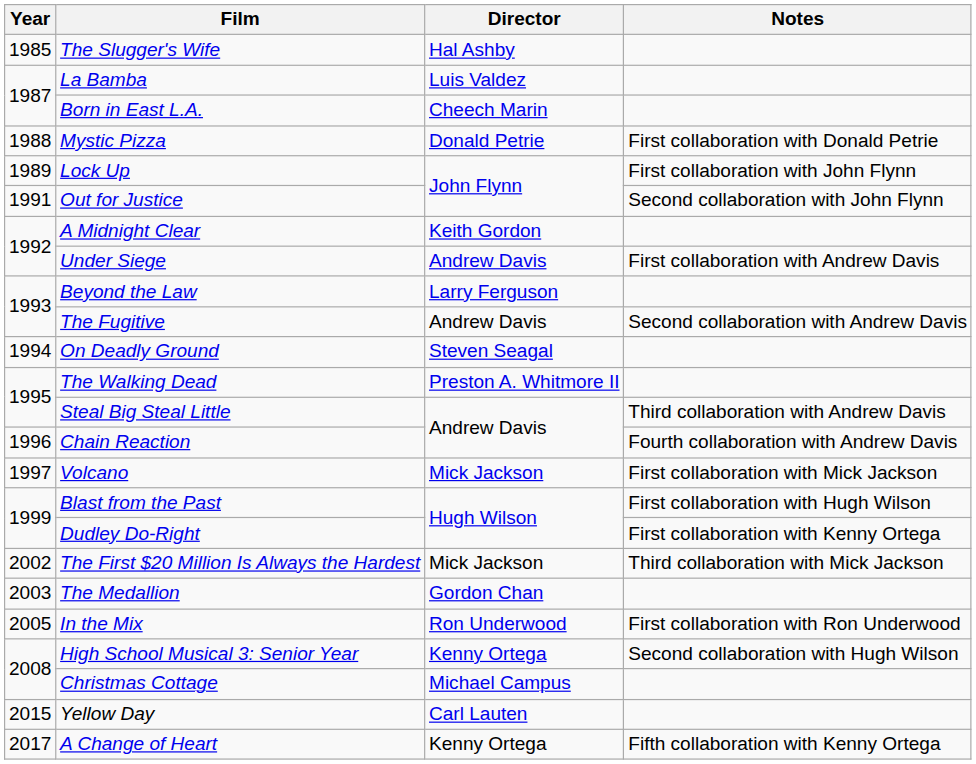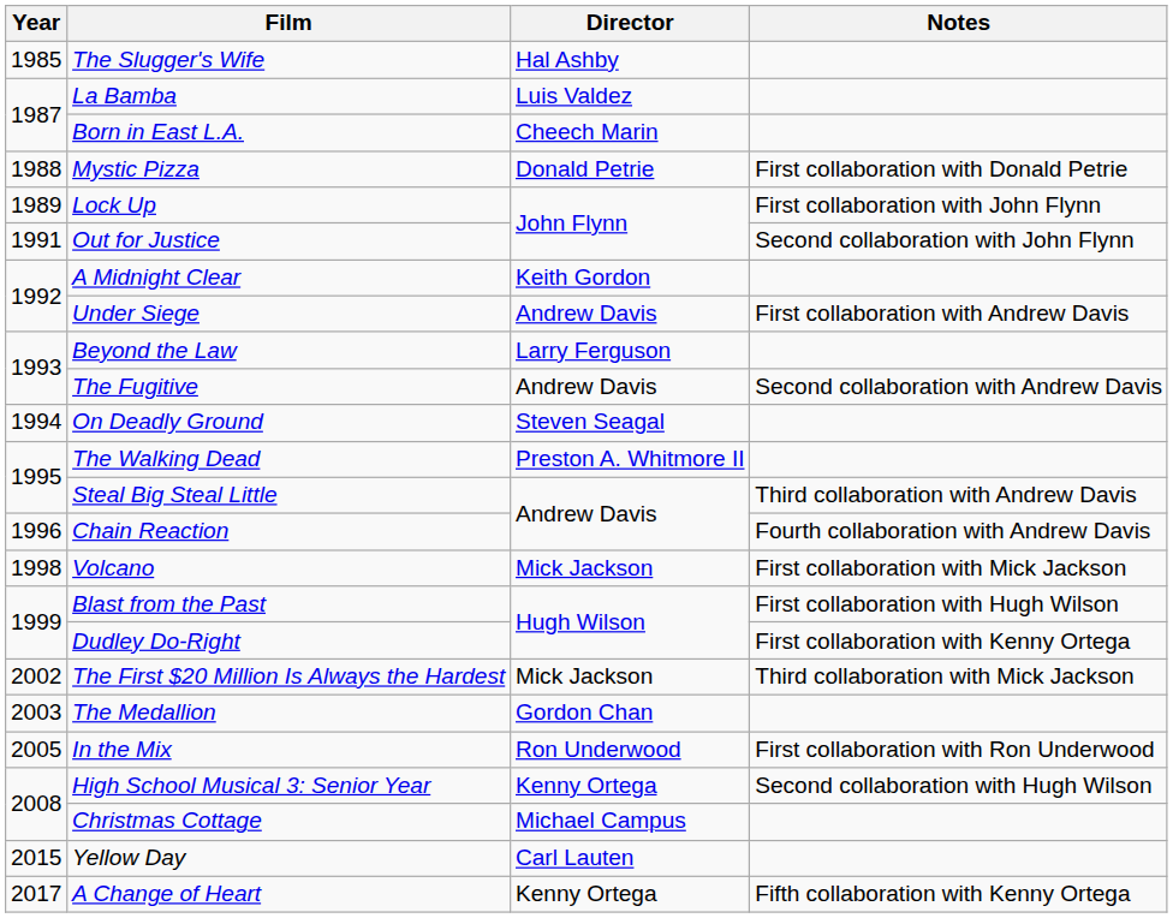 <table class="wikitable">
 <tr>
 <th>Year</th>
 <th>Film</th>
 <th>Director</th>
 <th>Notes</th>
 </tr>
 <tr>
 <td>1985</td>
 <td><em><a href='#'>The Slugger's Wife</a></em></td>
 <td><a href='#'>Hal Ashby</a></td>
 <td></td>
 </tr>
 <tr>
 <td rowspan=2>1987</td>
 <td><em><a href='#'>La Bamba</a></em></td>
 <td><a href='#'>Luis Valdez</a></td>
 <td></td>
 </tr>
 <tr>
 <td><em><a href='#'>Born in East L.A.</a></em></td>
 <td><a href='#'>Cheech Marin</a></td>
 <td></td>
 </tr>
 <tr>
 <td>1988</td>
 <td><em><a href='#'>Mystic Pizza</a></em></td>
 <td><a href='#'>Donald Petrie</a></td>
 <td>First collaboration with Donald Petrie</td>
 </tr>
 <tr>
 <td>1989</td>
 <td><em><a href='#'>Lock Up</a></em></td>
 <td rowspan=2><a href='#'>John Flynn</a></td>
 <td>First collaboration with John Flynn</td>
 </tr>
 <tr>
 <td>1991</td>
 <td><em><a href='#'>Out for Justice</a></em></td>
 <td>Second collaboration with John Flynn</td>
 </tr>
 <tr>
 <td rowspan=2>1992</td>
 <td><em><a href='#'>A Midnight Clear</a></em></td>
 <td><a href='#'>Keith Gordon</a></td>
 <td></td>
 </tr>
 <tr>
 <td><em><a href='#'>Under Siege</a></em></td>
 <td><a href='#'>Andrew Davis</a></td>
 <td>First collaboration with Andrew Davis</td>
 </tr>
 <tr>
 <td rowspan=2>1993</td>
 <td><em><a href='#'>Beyond the Law</a></em></td>
 <td><a href='#'>Larry Ferguson</a></td>
 <td></td>
 </tr>
 <tr>
 <td><em><a href='#'>The Fugitive</a></em></td>
 <td>Andrew Davis</td>
 <td>Second collaboration with Andrew Davis</td>
 </tr>
 <tr>
 <td>1994</td>
 <td><em><a href='#'>On Deadly Ground</a></em></td>
 <td><a href='#'>Steven Seagal</a></td>
 <td></td>
 </tr>
 <tr>
 <td rowspan=2>1995</td>
 <td><em><a href='#'>The Walking Dead</a></em></td>
 <td><a href='#'>Preston A. Whitmore II</a></td>
 <td></td>
 </tr>
 <tr>
 <td><em><a href='#'>Steal Big Steal Little</a></em></td>
 <td rowspan=2>Andrew Davis</td>
 <td>Third collaboration with Andrew Davis</td>
 </tr>
 <tr>
 <td>1996</td>
 <td><em><a href='#'>Chain Reaction</a></em></td>
 <td>Fourth collaboration with Andrew Davis</td>
 </tr>
 <tr>
-<td>1997</td>
+<td>1998</td>
 <td><em><a href='#'>Volcano</a></em></td>
 <td><a href='#'>Mick Jackson</a></td>
 <td>First collaboration with Mick Jackson</td>
 </tr>
 <tr>
 <td rowspan=2>1999</td>
 <td><em><a href='#'>Blast from the Past</a></em></td>
 <td rowspan=2><a href='#'>Hugh Wilson</a></td>
 <td>First collaboration with Hugh Wilson</td>
 </tr>
 <tr>
 <td><em><a href='#'>Dudley Do-Right</a></em></td>
 <td>First collaboration with Kenny Ortega</td>
 </tr>
 <tr>
 <td>2002</td>
 <td><em><a href='#'>The First $20 Million Is Always the Hardest</a></em></td>
 <td>Mick Jackson</td>
 <td>Third collaboration with Mick Jackson</td>
 </tr>
 <tr>
 <td>2003</td>
 <td><em><a href='#'>The Medallion</a></em></td>
 <td><a href='#'>Gordon Chan</a></td>
 <td></td>
 </tr>
 <tr>
 <td>2005</td>
 <td><em><a href='#'>In the Mix</a></em></td>
 <td><a href='#'>Ron Underwood</a></td>
 <td>First collaboration with Ron Underwood</td>
 </tr>
 <tr>
 <td rowspan=2>2008</td>
 <td><em><a href='#'>High School Musical 3: Senior Year</a></em></td>
 <td><a href='#'>Kenny Ortega</a></td>
 <td>Second collaboration with Hugh Wilson</td>
 </tr>
 <tr>
 <td><em><a href='#'>Christmas Cottage</a></em></td>
 <td><a href='#'>Michael Campus</a></td>
 <td></td>
 </tr>
 <tr>
 <td>2015</td>
 <td><em>Yellow Day</em></td>
 <td><a href='#'>Carl Lauten</a></td>
 <td></td>
 </tr>
 <tr>
 <td>2017</td>
 <td><em><a href='#'>A Change of Heart</a></em></td>
 <td>Kenny Ortega</td>
 <td>Fifth collaboration with Kenny Ortega</td>
 </tr>
 </table>
